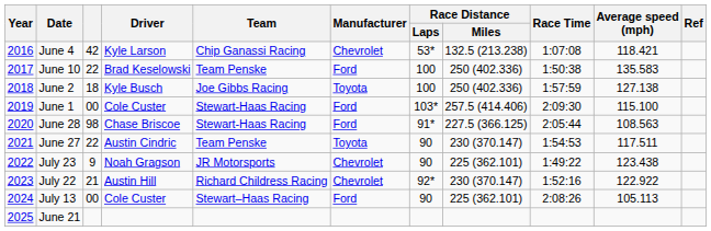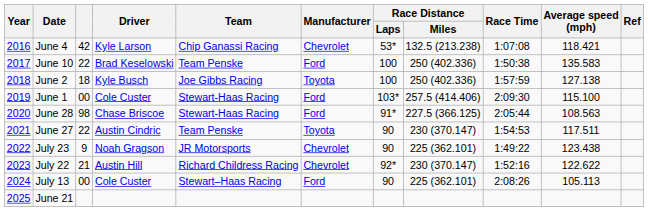 <table class="wikitable" style="font-size: 95%;">
 <tr>
 <th rowspan="2">Year</th>
 <th rowspan="2">Date</th>
 <th rowspan="2"></th>
 <th rowspan="2">Driver</th>
 <th rowspan="2">Team</th>
 <th rowspan="2">Manufacturer</th>
 <th colspan="2">Race Distance</th>
 <th rowspan="2">Race Time</th>
 <th rowspan="2">Average speed<br>(mph)</th>
 <th rowspan="2">Ref</th>
 </tr>
 <tr>
 <th>Laps</th>
 <th>Miles</th>
 </tr>
 <tr>
 <td><a href='#'>2016</a></td>
 <td>June 4</td>
 <td align="center">42</td>
 <td><a href='#'>Kyle Larson</a></td>
 <td><a href='#'>Chip Ganassi Racing</a></td>
 <td><a href='#'>Chevrolet</a></td>
 <td align="center">53*</td>
 <td align="center">132.5 (213.238)</td>
 <td align="center">1:07:08</td>
 <td align="center">118.421</td>
 <td align="center"></td>
 </tr>
 <tr>
 <td><a href='#'>2017</a></td>
 <td>June 10</td>
 <td align="center">22</td>
 <td><a href='#'>Brad Keselowski</a></td>
 <td><a href='#'>Team Penske</a></td>
 <td><a href='#'>Ford</a></td>
 <td align="center">100</td>
 <td align="center">250 (402.336)</td>
 <td align="center">1:50:38</td>
 <td align="center">135.583</td>
 <td align="center"></td>
 </tr>
 <tr>
 <td><a href='#'>2018</a></td>
 <td>June 2</td>
 <td align="center">18</td>
 <td><a href='#'>Kyle Busch</a></td>
 <td><a href='#'>Joe Gibbs Racing</a></td>
 <td><a href='#'>Toyota</a></td>
 <td align="center">100</td>
 <td align="center">250 (402.336)</td>
 <td align="center">1:57:59</td>
 <td align="center">127.138</td>
 <td align="center"></td>
 </tr>
 <tr>
 <td><a href='#'>2019</a></td>
 <td>June 1</td>
 <td align="center">00</td>
 <td><a href='#'>Cole Custer</a></td>
 <td><a href='#'>Stewart-Haas Racing</a></td>
 <td><a href='#'>Ford</a></td>
 <td align="center">103*</td>
 <td align="center">257.5 (414.406)</td>
 <td align="center">2:09:30</td>
 <td align="center">115.100</td>
 <td align="center"></td>
 </tr>
 <tr>
 <td><a href='#'>2020</a></td>
 <td>June 28</td>
 <td align="center">98</td>
 <td><a href='#'>Chase Briscoe</a></td>
 <td><a href='#'>Stewart-Haas Racing</a></td>
 <td><a href='#'>Ford</a></td>
 <td align="center">91*</td>
 <td align="center">227.5 (366.125)</td>
 <td align="center">2:05:44</td>
 <td align="center">108.563</td>
 <td align="center"></td>
 </tr>
 <tr>
 <td><a href='#'>2021</a></td>
 <td>June 27</td>
 <td align="center">22</td>
 <td><a href='#'>Austin Cindric</a></td>
 <td><a href='#'>Team Penske</a></td>
 <td><a href='#'>Toyota</a></td>
 <td align="center">90</td>
 <td align="center">230 (370.147)</td>
 <td align="center">1:54:53</td>
 <td align="center">117.511</td>
 <td align="center"></td>
 </tr>
 <tr>
 <td><a href='#'>2022</a></td>
 <td>July 23</td>
 <td align="center">9</td>
 <td><a href='#'>Noah Gragson</a></td>
 <td><a href='#'>JR Motorsports</a></td>
 <td><a href='#'>Chevrolet</a></td>
 <td align="center">90</td>
 <td align="center">225 (362.101)</td>
 <td align="center">1:49:22</td>
 <td align="center">123.438</td>
 <td align="center"></td>
 </tr>
 <tr>
 <td><a href='#'>2023</a></td>
 <td>July 22</td>
 <td align="center">21</td>
 <td><a href='#'>Austin Hill</a></td>
 <td><a href='#'>Richard Childress Racing</a></td>
 <td><a href='#'>Chevrolet</a></td>
 <td align="center">92*</td>
 <td align="center">230 (370.147)</td>
 <td align="center">1:52:16</td>
-<td align="center">122.922</td>
+<td align="center">122.622</td>
 <td align="center"></td>
 </tr>
 <tr>
 <td><a href='#'>2024</a></td>
 <td>July 13</td>
 <td align="center">00</td>
 <td><a href='#'>Cole Custer</a></td>
 <td><a href='#'>Stewart–Haas Racing</a></td>
 <td><a href='#'>Ford</a></td>
 <td align="center">90</td>
 <td align="center">225 (362.101)</td>
 <td align="center">2:08:26</td>
 <td align="center">105.113</td>
 <td align="center"></td>
 </tr>
 <tr>
 <td><a href='#'>2025</a></td>
 <td>June 21</td>
 <td align="center"></td>
 <td></td>
 <td></td>
 <td></td>
 <td align="center"></td>
 <td align="center"></td>
 <td align="center"></td>
 <td align="center"></td>
 <td></td>
 </tr>
 </table>
